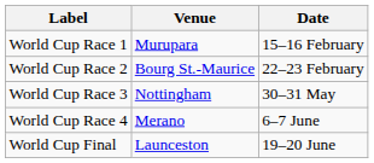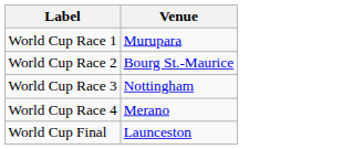 <table class="wikitable">
 <tr>
 <th>Label</th>
 <th>Venue</th>
-<th>Date</th>
 </tr>
 <tr align=left>
 <td>World Cup Race 1</td>
 <td align=left> <a href='#'>Murupara</a></td>
-<td align=left>15–16 February</td>
 </tr>
 <tr align=left>
 <td>World Cup Race 2</td>
 <td align=left> <a href='#'>Bourg St.-Maurice</a></td>
-<td align=left>22–23 February</td>
 </tr>
 <tr align=left>
 <td>World Cup Race 3</td>
 <td align=left> <a href='#'>Nottingham</a></td>
-<td align=left>30–31 May</td>
 </tr>
 <tr align=left>
 <td>World Cup Race 4</td>
 <td align=left> <a href='#'>Merano</a></td>
-<td align=left>6–7 June</td>
 </tr>
 <tr align=left>
 <td>World Cup Final</td>
 <td align=left> <a href='#'>Launceston</a></td>
-<td align=left>19–20 June</td>
 </tr>
 </table>
